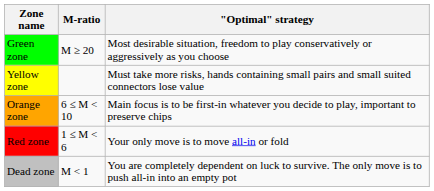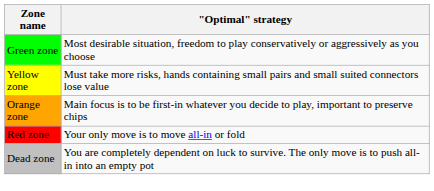 <table class="wikitable">
 <tr>
 <th>Zone name</th>
-<th>M-ratio</th>
 <th>"Optimal" strategy</th>
 </tr>
 <tr>
 <td style="background:lime">Green zone</td>
-<td>M ≥ 20</td>
 <td>Most desirable situation, freedom to play conservatively or aggressively as you choose</td>
 </tr>
 <tr>
 <td style="background:yellow">Yellow zone</td>
-<td></td>
 <td>Must take more risks, hands containing small pairs and small suited connectors lose value</td>
 </tr>
 <tr>
 <td style="background:orange">Orange zone</td>
-<td>6 ≤ M < 10</td>
 <td>Main focus is to be first-in whatever you decide to play, important to preserve chips</td>
 </tr>
 <tr>
 <td style="background:red">Red zone</td>
-<td>1 ≤ M < 6</td>
 <td>Your only move is to move <a href='#'>all-in</a> or fold</td>
 </tr>
 <tr>
 <td style="background:silver">Dead zone</td>
-<td>M < 1</td>
 <td>You are completely dependent on luck to survive. The only move is to push all-in into an empty pot</td>
 </tr>
 </table>
